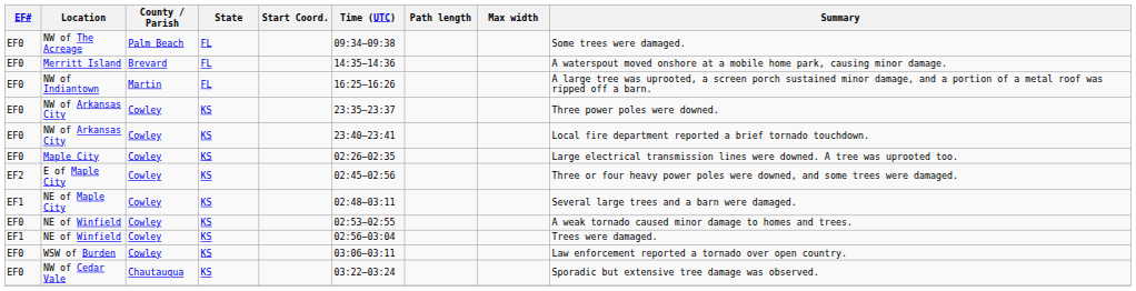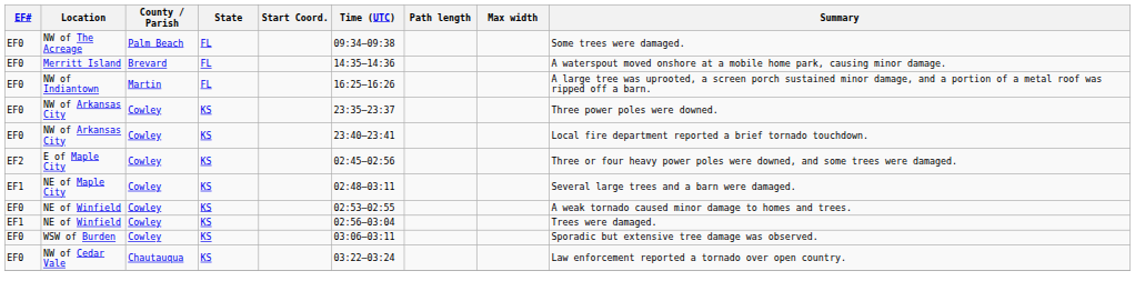 <table class="wikitable sortable" style="width:100%;">
 <tr>
 <th scope="col"  style="width:3%; text-align:center;"><a href='#'>EF#</a></th>
 <th scope="col"  style="width:7%; text-align:center;" class="unsortable">Location</th>
 <th scope="col"  style="width:6%; text-align:center;" class="unsortable">County / Parish</th>
 <th scope="col"  style="width:5%; text-align:center;">State</th>
 <th scope="col"  style="width:6%; text-align:center;">Start Coord.</th>
 <th scope="col"  style="width:6%; text-align:center;">Time (<a href='#'>UTC</a>)</th>
 <th scope="col"  style="width:6%; text-align:center;">Path length</th>
 <th scope="col"  style="width:6%; text-align:center;">Max width</th>
 <th scope="col" class="unsortable" style="width:48%; text-align:center;">Summary</th>
 </tr>
 <tr>
 <td bgcolor=>EF0</td>
 <td>NW of <a href='#'>The Acreage</a></td>
 <td><a href='#'>Palm Beach</a></td>
 <td><a href='#'>FL</a></td>
 <td></td>
 <td>09:34–09:38</td>
 <td></td>
 <td></td>
 <td>Some trees were damaged.</td>
 </tr>
 <tr>
 <td bgcolor=>EF0</td>
 <td><a href='#'>Merritt Island</a></td>
 <td><a href='#'>Brevard</a></td>
 <td><a href='#'>FL</a></td>
 <td></td>
 <td>14:35–14:36</td>
 <td></td>
 <td></td>
 <td>A waterspout moved onshore at a mobile home park, causing minor damage.</td>
 </tr>
 <tr>
 <td bgcolor=>EF0</td>
 <td>NW of <a href='#'>Indiantown</a></td>
 <td><a href='#'>Martin</a></td>
 <td><a href='#'>FL</a></td>
 <td></td>
 <td>16:25–16:26</td>
 <td></td>
 <td></td>
 <td>A large tree was uprooted, a screen porch sustained minor damage, and a portion of a metal roof was ripped off a barn.</td>
 </tr>
 <tr>
 <td bgcolor=>EF0</td>
 <td>NW of <a href='#'>Arkansas City</a></td>
 <td><a href='#'>Cowley</a></td>
 <td><a href='#'>KS</a></td>
 <td></td>
 <td>23:35–23:37</td>
 <td></td>
 <td></td>
 <td>Three power poles were downed.</td>
 </tr>
 <tr>
 <td bgcolor=>EF0</td>
 <td>NW of <a href='#'>Arkansas City</a></td>
 <td><a href='#'>Cowley</a></td>
 <td><a href='#'>KS</a></td>
 <td></td>
 <td>23:40–23:41</td>
 <td></td>
 <td></td>
 <td>Local fire department reported a brief tornado touchdown.</td>
 </tr>
 <tr>
-<td bgcolor=>EF0</td>
-<td><a href='#'>Maple City</a></td>
-<td><a href='#'>Cowley</a></td>
-<td><a href='#'>KS</a></td>
-<td></td>
-<td>02:26–02:35</td>
-<td></td>
-<td></td>
-<td>Large electrical transmission lines were downed. A tree was uprooted too.</td>
-</tr>
-<tr>
 <td bgcolor=>EF2</td>
 <td>E of <a href='#'>Maple City</a></td>
 <td><a href='#'>Cowley</a></td>
 <td><a href='#'>KS</a></td>
 <td></td>
 <td>02:45–02:56</td>
 <td></td>
 <td></td>
 <td>Three or four heavy power poles were downed, and some trees were damaged.</td>
 </tr>
 <tr>
 <td bgcolor=>EF1</td>
 <td>NE of <a href='#'>Maple City</a></td>
 <td><a href='#'>Cowley</a></td>
 <td><a href='#'>KS</a></td>
 <td></td>
 <td>02:48–03:11</td>
 <td></td>
 <td></td>
 <td>Several large trees and a barn were damaged.</td>
 </tr>
 <tr>
 <td bgcolor=>EF0</td>
 <td>NE of <a href='#'>Winfield</a></td>
 <td><a href='#'>Cowley</a></td>
 <td><a href='#'>KS</a></td>
 <td></td>
 <td>02:53–02:55</td>
 <td></td>
 <td></td>
 <td>A weak tornado caused minor damage to homes and trees.</td>
 </tr>
 <tr>
 <td bgcolor=>EF1</td>
 <td>NE of <a href='#'>Winfield</a></td>
 <td><a href='#'>Cowley</a></td>
 <td><a href='#'>KS</a></td>
 <td></td>
 <td>02:56–03:04</td>
 <td></td>
 <td></td>
 <td>Trees were damaged.</td>
 </tr>
 <tr>
 <td bgcolor=>EF0</td>
 <td>WSW of <a href='#'>Burden</a></td>
 <td><a href='#'>Cowley</a></td>
 <td><a href='#'>KS</a></td>
 <td></td>
 <td>03:06–03:11</td>
 <td></td>
 <td></td>
-<td>Law enforcement reported a tornado over open country.</td>
+<td>Sporadic but extensive tree damage was observed.</td>
 </tr>
 <tr>
 <td bgcolor=>EF0</td>
 <td>NW of <a href='#'>Cedar Vale</a></td>
 <td><a href='#'>Chautauqua</a></td>
 <td><a href='#'>KS</a></td>
 <td></td>
 <td>03:22–03:24</td>
 <td></td>
 <td></td>
-<td>Sporadic but extensive tree damage was observed.</td>
+<td>Law enforcement reported a tornado over open country.</td>
 </tr>
 <tr>
 </tr>
 </table>
